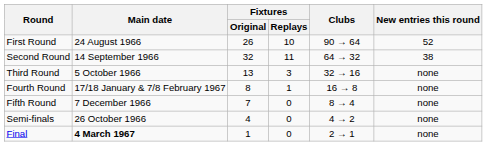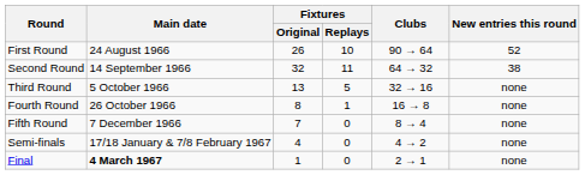 <table class="wikitable" style="text-align:center">
 <tr>
 <th rowspan=2>Round</th>
 <th rowspan=2>Main date</th>
 <th colspan=2>Fixtures</th>
 <th rowspan=2 width=100>Clubs</th>
 <th rowspan=2>New entries this round</th>
 </tr>
 <tr>
 <th width=55>Original</th>
 <th width=55>Replays</th>
 </tr>
 <tr>
 <td align=left>First Round</td>
 <td align=left>24 August 1966</td>
 <td>26</td>
 <td>10</td>
 <td>90 → 64</td>
 <td>52<br></td>
 </tr>
 <tr>
 <td align=left>Second Round</td>
 <td align=left>14 September 1966</td>
 <td>32</td>
 <td>11</td>
 <td>64 → 32</td>
 <td>38<br></td>
 </tr>
 <tr>
 <td align=left>Third Round</td>
 <td align=left>5 October 1966</td>
 <td>13</td>
-<td>3</td>
+<td>5</td>
 <td>32 → 16</td>
 <td>none</td>
 </tr>
 <tr>
 <td align=left>Fourth Round</td>
-<td align=left>17/18 January & 7/8 February 1967</td>
+<td align=left>26 October 1966</td>
 <td>8</td>
 <td>1</td>
 <td>16 → 8</td>
 <td>none</td>
 </tr>
 <tr>
 <td align=left>Fifth Round</td>
 <td align=left>7 December 1966</td>
 <td>7</td>
 <td>0</td>
 <td>8 → 4</td>
 <td>none</td>
 </tr>
 <tr>
 <td align=left>Semi-finals</td>
-<td align=left>26 October 1966</td>
+<td align=left>17/18 January & 7/8 February 1967</td>
 <td>4</td>
 <td>0</td>
 <td>4 → 2</td>
 <td>none</td>
 </tr>
 <tr>
 <td align=left><a href='#'>Final</a></td>
 <td align=left><strong>4 March 1967</strong></td>
 <td>1</td>
 <td>0</td>
 <td>2 → 1</td>
 <td>none</td>
 </tr>
 </table>
